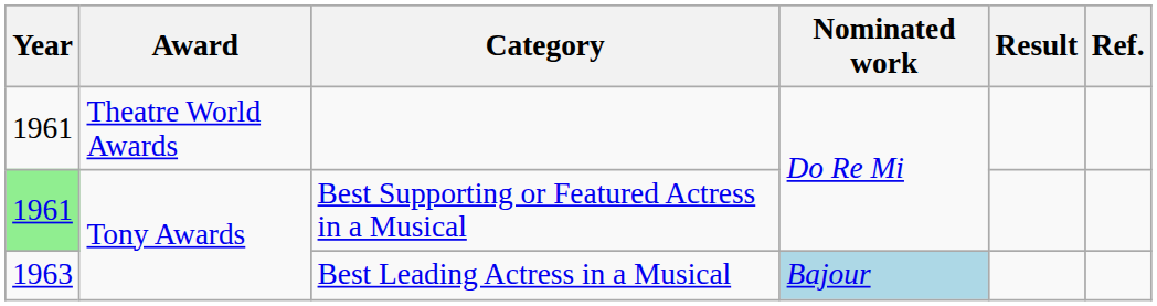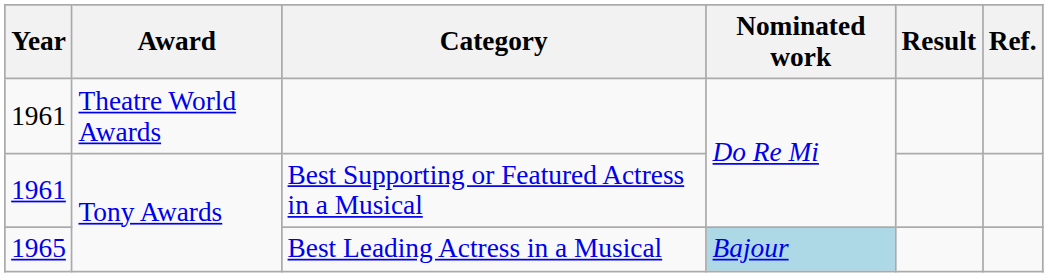 <table class="wikitable plainrowheaders">
 <tr>
 <th>Year</th>
 <th>Award</th>
 <th>Category</th>
 <th>Nominated work</th>
 <th>Result</th>
 <th>Ref.</th>
 </tr>
 <tr>
 <td>1961</td>
 <td><a href='#'>Theatre World Awards</a></td>
 <td></td>
 <td rowspan="2"><em><a href='#'>Do Re Mi</a></em></td>
 <td></td>
 <td align="center"></td>
 </tr>
 <tr>
-<td style="background: lightgreen;"><a href='#'>1961</a></td>
+<td><a href='#'>1961</a></td>
 <td rowspan="2"><a href='#'>Tony Awards</a></td>
 <td><a href='#'>Best Supporting or Featured Actress in a Musical</a></td>
 <td></td>
 <td align="center"></td>
 </tr>
 <tr>
-<td><a href='#'>1963</a></td>
+<td><a href='#'>1965</a></td>
 <td><a href='#'>Best Leading Actress in a Musical</a></td>
 <td style="background: lightblue;"><em><a href='#'>Bajour</a></em></td>
 <td></td>
 <td align="center"></td>
 </tr>
 </table>
